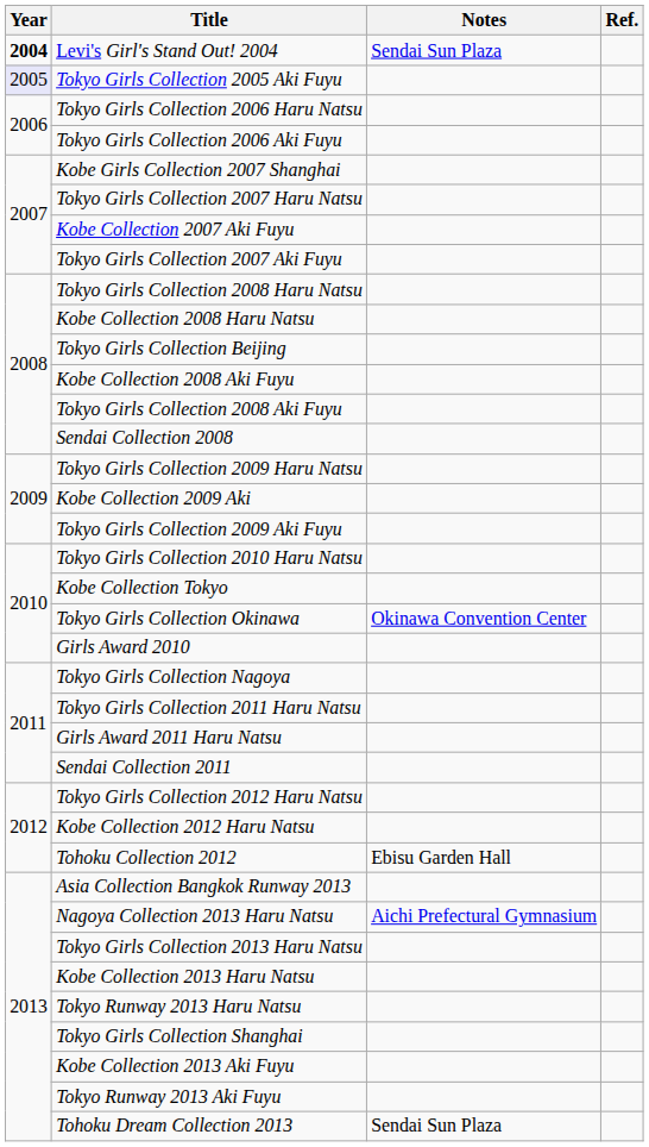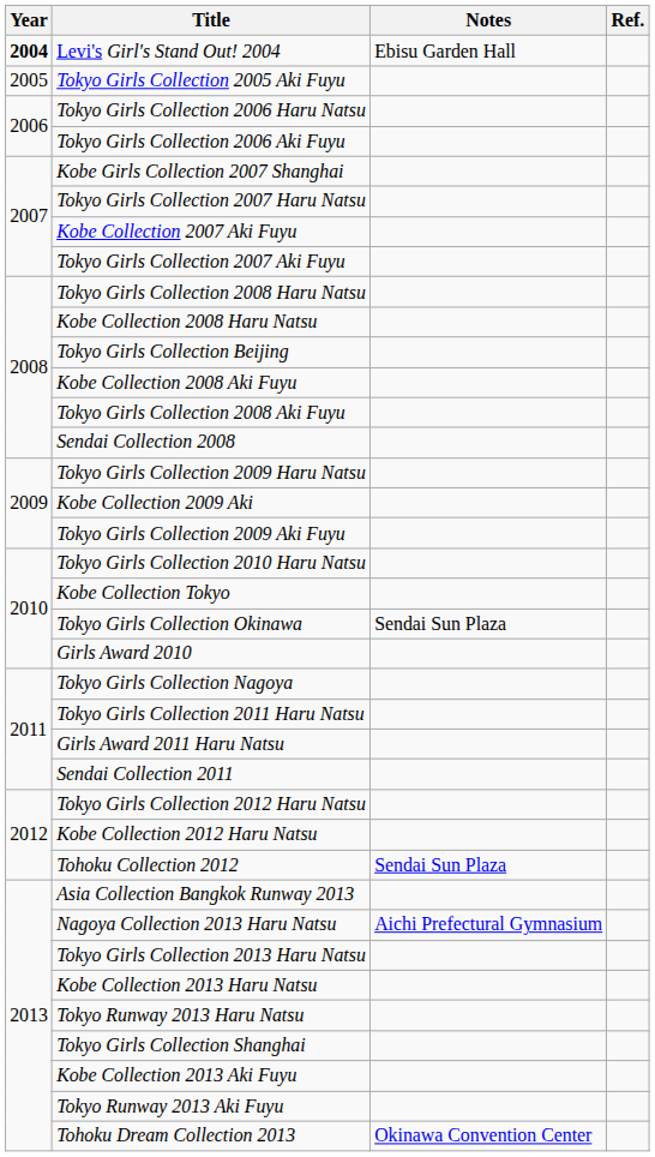 <table class="wikitable">
 <tr>
 <th>Year</th>
 <th>Title</th>
 <th>Notes</th>
 <th>Ref.</th>
 </tr>
 <tr>
 <td><strong>2004</strong></td>
 <td><a href='#'>Levi's</a> <em>Girl's Stand Out! 2004</em></td>
-<td><a href='#'>Sendai Sun Plaza</a></td>
+<td>Ebisu Garden Hall</td>
 <td></td>
 </tr>
 <tr>
-<td style="background: lavender;">2005</td>
+<td>2005</td>
 <td><em><a href='#'>Tokyo Girls Collection</a> 2005 Aki Fuyu</em></td>
 <td></td>
 <td></td>
 </tr>
 <tr>
 <td rowspan="2">2006</td>
 <td><em>Tokyo Girls Collection 2006 Haru Natsu</em></td>
 <td></td>
 <td></td>
 </tr>
 <tr>
 <td><em>Tokyo Girls Collection 2006 Aki Fuyu</em></td>
 <td></td>
 <td></td>
 </tr>
 <tr>
 <td rowspan="4">2007</td>
 <td><em>Kobe Girls Collection 2007 Shanghai</em></td>
 <td></td>
 <td></td>
 </tr>
 <tr>
 <td><em>Tokyo Girls Collection 2007 Haru Natsu</em></td>
 <td></td>
 <td></td>
 </tr>
 <tr>
 <td><em><a href='#'>Kobe Collection</a> 2007 Aki Fuyu</em></td>
 <td></td>
 <td></td>
 </tr>
 <tr>
 <td><em>Tokyo Girls Collection 2007 Aki Fuyu</em></td>
 <td></td>
 <td></td>
 </tr>
 <tr>
 <td rowspan="6">2008</td>
 <td><em>Tokyo Girls Collection 2008 Haru Natsu</em></td>
 <td></td>
 <td></td>
 </tr>
 <tr>
 <td><em>Kobe Collection 2008 Haru Natsu</em></td>
 <td></td>
 <td></td>
 </tr>
 <tr>
 <td><em>Tokyo Girls Collection Beijing</em></td>
 <td></td>
 <td></td>
 </tr>
 <tr>
 <td><em>Kobe Collection 2008 Aki Fuyu</em></td>
 <td></td>
 <td></td>
 </tr>
 <tr>
 <td><em>Tokyo Girls Collection 2008 Aki Fuyu</em></td>
 <td></td>
 <td></td>
 </tr>
 <tr>
 <td><em>Sendai Collection 2008</em></td>
 <td></td>
 <td></td>
 </tr>
 <tr>
 <td rowspan="3">2009</td>
 <td><em>Tokyo Girls Collection 2009 Haru Natsu</em></td>
 <td></td>
 <td></td>
 </tr>
 <tr>
 <td><em>Kobe Collection 2009 Aki</em></td>
 <td></td>
 <td></td>
 </tr>
 <tr>
 <td><em>Tokyo Girls Collection 2009 Aki Fuyu</em></td>
 <td></td>
 <td></td>
 </tr>
 <tr>
 <td rowspan="4">2010</td>
 <td><em>Tokyo Girls Collection 2010 Haru Natsu</em></td>
 <td></td>
 <td></td>
 </tr>
 <tr>
 <td><em>Kobe Collection Tokyo</em></td>
 <td></td>
 <td></td>
 </tr>
 <tr>
 <td><em>Tokyo Girls Collection Okinawa</em></td>
-<td><a href='#'>Okinawa Convention Center</a></td>
+<td>Sendai Sun Plaza</td>
 <td></td>
 </tr>
 <tr>
 <td><em>Girls Award 2010</em></td>
 <td></td>
 <td></td>
 </tr>
 <tr>
 <td rowspan="4">2011</td>
 <td><em>Tokyo Girls Collection Nagoya</em></td>
 <td></td>
 <td></td>
 </tr>
 <tr>
 <td><em>Tokyo Girls Collection 2011 Haru Natsu</em></td>
 <td></td>
 <td></td>
 </tr>
 <tr>
 <td><em>Girls Award 2011 Haru Natsu</em></td>
 <td></td>
 <td></td>
 </tr>
 <tr>
 <td><em>Sendai Collection 2011</em></td>
 <td></td>
 <td></td>
 </tr>
 <tr>
 <td rowspan="3">2012</td>
 <td><em>Tokyo Girls Collection 2012 Haru Natsu</em></td>
 <td></td>
 <td></td>
 </tr>
 <tr>
 <td><em>Kobe Collection 2012 Haru Natsu</em></td>
 <td></td>
 <td></td>
 </tr>
 <tr>
 <td><em>Tohoku Collection 2012</em></td>
-<td>Ebisu Garden Hall</td>
+<td><a href='#'>Sendai Sun Plaza</a></td>
 <td></td>
 </tr>
 <tr>
 <td rowspan="9">2013</td>
 <td><em>Asia Collection Bangkok Runway 2013</em></td>
 <td></td>
 <td></td>
 </tr>
 <tr>
 <td><em>Nagoya Collection 2013 Haru Natsu</em></td>
 <td><a href='#'>Aichi Prefectural Gymnasium</a></td>
 <td></td>
 </tr>
 <tr>
 <td><em>Tokyo Girls Collection 2013 Haru Natsu</em></td>
 <td></td>
 <td></td>
 </tr>
 <tr>
 <td><em>Kobe Collection 2013 Haru Natsu</em></td>
 <td></td>
 <td></td>
 </tr>
 <tr>
 <td><em>Tokyo Runway 2013 Haru Natsu</em></td>
 <td></td>
 <td></td>
 </tr>
 <tr>
 <td><em>Tokyo Girls Collection Shanghai</em></td>
 <td></td>
 <td></td>
 </tr>
 <tr>
 <td><em>Kobe Collection 2013 Aki Fuyu</em></td>
 <td></td>
 <td></td>
 </tr>
 <tr>
 <td><em>Tokyo Runway 2013 Aki Fuyu</em></td>
 <td></td>
 <td></td>
 </tr>
 <tr>
 <td><em>Tohoku Dream Collection 2013</em></td>
-<td>Sendai Sun Plaza</td>
+<td><a href='#'>Okinawa Convention Center</a></td>
 <td></td>
 </tr>
 </table>
